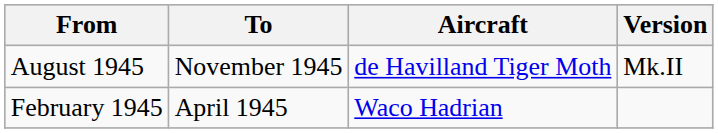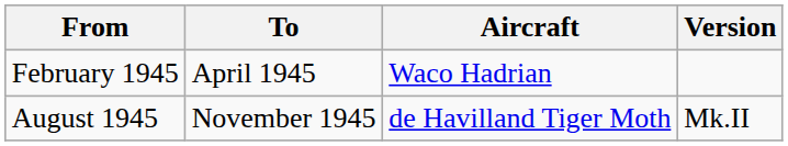 <table class="wikitable">
 <tr>
 <th>From</th>
 <th>To</th>
 <th>Aircraft</th>
 <th>Version</th>
 </tr>
 <tr>
+<td>February 1945</td>
+<td>April 1945</td>
+<td><a href='#'>Waco Hadrian</a></td>
+<td></td>
+</tr>
+<tr>
 <td>August 1945</td>
 <td>November 1945</td>
 <td><a href='#'>de Havilland Tiger Moth</a></td>
 <td>Mk.II</td>
 </tr>
-<tr>
-<td>February 1945</td>
-<td>April 1945</td>
-<td><a href='#'>Waco Hadrian</a></td>
-<td></td>
-</tr>
 </table>
